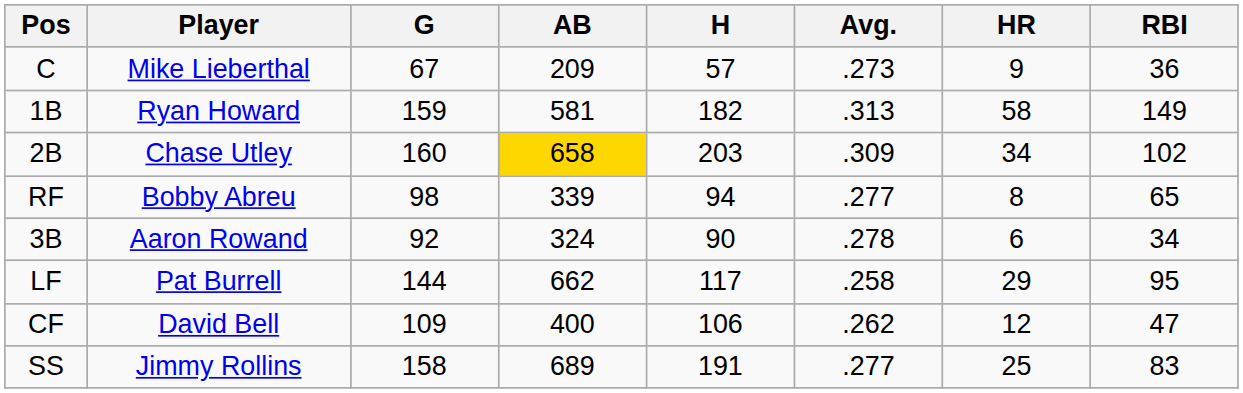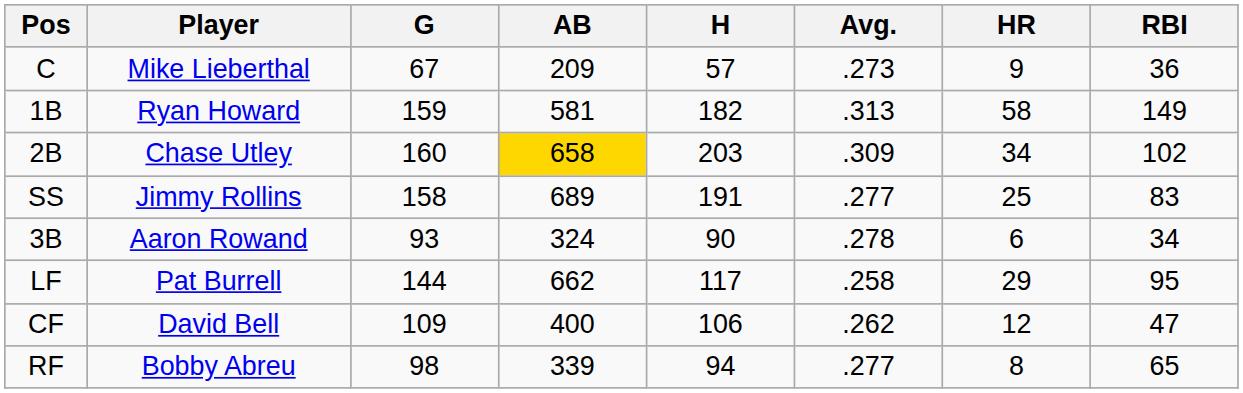 <table class="wikitable sortable">
 <tr>
 <th bgcolor="#DDDDFF" width="5%">Pos</th>
 <th bgcolor="#DDDDFF" width="16%">Player</th>
 <th bgcolor="#DDDDFF" width="9%">G</th>
 <th bgcolor="#DDDDFF" width="9%">AB</th>
 <th bgcolor="#DDDDFF" width="9%">H</th>
 <th bgcolor="#DDDDFF" width="9%">Avg.</th>
 <th bgcolor="#DDDDFF" width="9%">HR</th>
 <th bgcolor="#DDDDFF" width="9%">RBI</th>
 </tr>
 <tr align="center">
 <td>C</td>
 <td><a href='#'>Mike Lieberthal</a></td>
 <td>67</td>
 <td>209</td>
 <td>57</td>
 <td>.273</td>
 <td>9</td>
 <td>36</td>
 </tr>
 <tr align=center>
 <td>1B</td>
 <td><a href='#'>Ryan Howard</a></td>
 <td>159</td>
 <td>581</td>
 <td>182</td>
 <td>.313</td>
 <td>58</td>
 <td>149</td>
 </tr>
 <tr align=center>
 <td>2B</td>
 <td><a href='#'>Chase Utley</a></td>
 <td>160</td>
 <td style="background: gold;">658</td>
 <td>203</td>
 <td>.309</td>
 <td>34</td>
 <td>102</td>
 </tr>
 <tr align=center>
-<td>RF</td>
-<td><a href='#'>Bobby Abreu</a></td>
-<td>98</td>
-<td>339</td>
-<td>94</td>
+<td>SS</td>
+<td><a href='#'>Jimmy Rollins</a></td>
+<td>158</td>
+<td>689</td>
+<td>191</td>
 <td>.277</td>
-<td>8</td>
-<td>65</td>
+<td>25</td>
+<td>83</td>
 </tr>
 <tr align=center>
 <td>3B</td>
 <td><a href='#'>Aaron Rowand</a></td>
-<td>92</td>
+<td>93</td>
 <td>324</td>
 <td>90</td>
 <td>.278</td>
 <td>6</td>
 <td>34</td>
 </tr>
 <tr align=center>
 <td>LF</td>
 <td><a href='#'>Pat Burrell</a></td>
 <td>144</td>
 <td>662</td>
 <td>117</td>
 <td>.258</td>
 <td>29</td>
 <td>95</td>
 </tr>
 <tr align=center>
 <td>CF</td>
 <td><a href='#'>David Bell</a></td>
 <td>109</td>
 <td>400</td>
 <td>106</td>
 <td>.262</td>
 <td>12</td>
 <td>47</td>
 </tr>
 <tr align=center>
-<td>SS</td>
-<td><a href='#'>Jimmy Rollins</a></td>
-<td>158</td>
-<td>689</td>
-<td>191</td>
+<td>RF</td>
+<td><a href='#'>Bobby Abreu</a></td>
+<td>98</td>
+<td>339</td>
+<td>94</td>
 <td>.277</td>
-<td>25</td>
-<td>83</td>
+<td>8</td>
+<td>65</td>
 </tr>
 </table>
